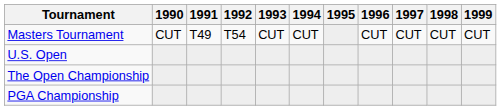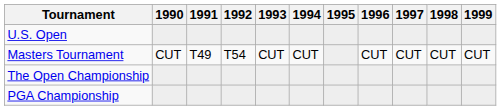 <table class="wikitable" style="font-size:95%;">
 <tr>
 <th>Tournament</th>
 <th>1990</th>
 <th>1991</th>
 <th>1992</th>
 <th>1993</th>
 <th>1994</th>
 <th>1995</th>
 <th>1996</th>
 <th>1997</th>
 <th>1998</th>
 <th>1999</th>
 </tr>
 <tr>
+<td align=left><a href='#'>U.S. Open</a></td>
+<td style="background:#eeeeee;"></td>
+<td style="background:#eeeeee;"></td>
+<td style="background:#eeeeee;"></td>
+<td style="background:#eeeeee;"></td>
+<td style="background:#eeeeee;"></td>
+<td style="background:#eeeeee;"></td>
+<td style="background:#eeeeee;"></td>
+<td style="background:#eeeeee;"></td>
+<td style="background:#eeeeee;"></td>
+<td style="background:#eeeeee;"></td>
+</tr>
+<tr>
 <td align=left><a href='#'>Masters Tournament</a></td>
 <td>CUT</td>
 <td>T49</td>
 <td>T54</td>
 <td>CUT</td>
 <td>CUT</td>
 <td style="background:#eeeeee;"></td>
 <td>CUT</td>
 <td>CUT</td>
 <td>CUT</td>
 <td>CUT</td>
-</tr>
-<tr>
-<td align=left><a href='#'>U.S. Open</a></td>
-<td style="background:#eeeeee;"></td>
-<td style="background:#eeeeee;"></td>
-<td style="background:#eeeeee;"></td>
-<td style="background:#eeeeee;"></td>
-<td style="background:#eeeeee;"></td>
-<td style="background:#eeeeee;"></td>
-<td style="background:#eeeeee;"></td>
-<td style="background:#eeeeee;"></td>
-<td style="background:#eeeeee;"></td>
-<td style="background:#eeeeee;"></td>
 </tr>
 <tr>
 <td align=left><a href='#'>The Open Championship</a></td>
 <td style="background:#eeeeee;"></td>
 <td style="background:#eeeeee;"></td>
 <td style="background:#eeeeee;"></td>
 <td style="background:#eeeeee;"></td>
 <td style="background:#eeeeee;"></td>
 <td style="background:#eeeeee;"></td>
 <td style="background:#eeeeee;"></td>
 <td style="background:#eeeeee;"></td>
 <td style="background:#eeeeee;"></td>
 <td style="background:#eeeeee;"></td>
 </tr>
 <tr>
 <td align=left><a href='#'>PGA Championship</a></td>
 <td style="background:#eeeeee;"></td>
 <td style="background:#eeeeee;"></td>
 <td style="background:#eeeeee;"></td>
 <td style="background:#eeeeee;"></td>
 <td style="background:#eeeeee;"></td>
 <td style="background:#eeeeee;"></td>
 <td style="background:#eeeeee;"></td>
 <td style="background:#eeeeee;"></td>
 <td style="background:#eeeeee;"></td>
 <td style="background:#eeeeee;"></td>
 </tr>
 </table>
